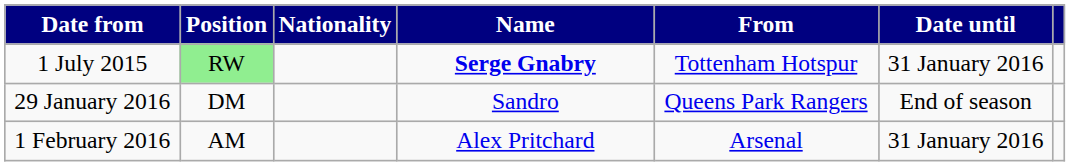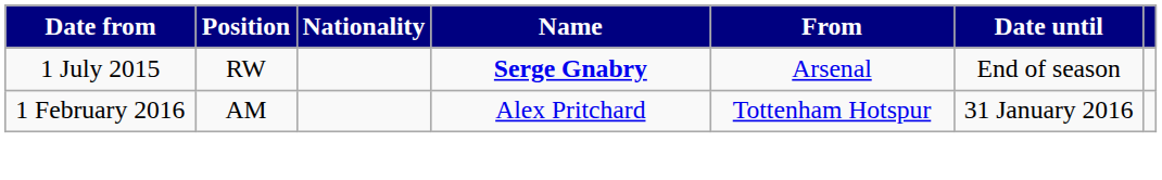 <table class="wikitable" style="text-align:center; font-size:90%; ">
 <tr>
 <th style="background:#000080; color:#FFFFFF; width:100px;">Date from</th>
 <th style="background:#000080; color:#FFFFFF; width:50px;">Position</th>
 <th style="background:#000080; color:#FFFFFF; width:50px;">Nationality</th>
 <th style="background:#000080; color:#FFFFFF; width:150px;">Name</th>
 <th style="background:#000080; color:#FFFFFF; width:130px;">From</th>
 <th style="background:#000080; color:#FFFFFF; width:100px;">Date until</th>
 <th style="background:#000080; color:#FFFFFF;"></th>
 </tr>
 <tr>
 <td>1 July 2015</td>
-<td style="background: lightgreen;">RW</td>
+<td>RW</td>
 <td></td>
 <td><strong><a href='#'>Serge Gnabry</a></strong></td>
-<td><a href='#'>Tottenham Hotspur</a></td>
-<td>31 January 2016</td>
-<td></td>
-</tr>
-<tr>
-<td>29 January 2016</td>
-<td>DM</td>
-<td></td>
-<td><a href='#'>Sandro</a></td>
-<td><a href='#'>Queens Park Rangers</a></td>
+<td><a href='#'>Arsenal</a></td>
 <td>End of season</td>
 <td></td>
 </tr>
 <tr>
 <td>1 February 2016</td>
 <td>AM</td>
 <td></td>
 <td><a href='#'>Alex Pritchard</a></td>
-<td><a href='#'>Arsenal</a></td>
+<td><a href='#'>Tottenham Hotspur</a></td>
 <td>31 January 2016</td>
 <td></td>
 </tr>
 </table>
